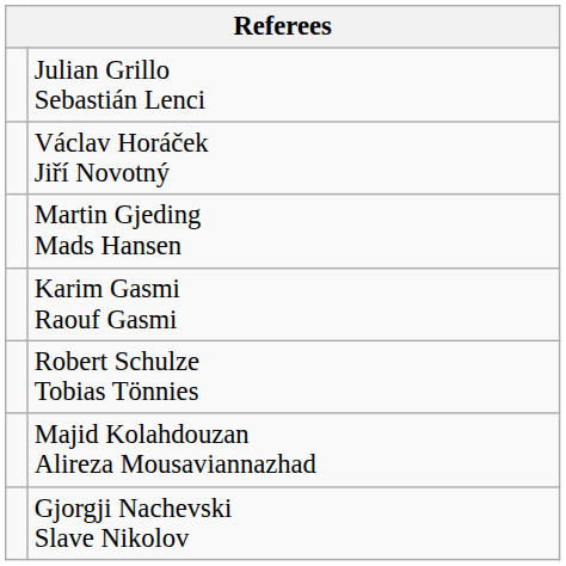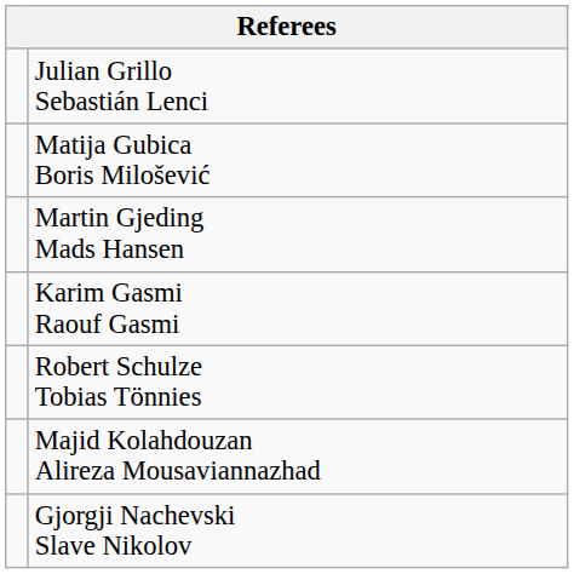 <table class="wikitable" style="width:330px;">
 <tr>
 <th colspan="2">Referees</th>
 </tr>
 <tr>
 <td style="text-align: left;"></td>
 <td>Julian Grillo<br>Sebastián Lenci</td>
 </tr>
 <tr>
 <td style="text-align: left;"></td>
-<td>Václav Horáček<br>Jiří Novotný</td>
+<td>Matija Gubica<br>Boris Milošević</td>
 </tr>
 <tr>
 <td style="text-align: left;"></td>
 <td>Martin Gjeding<br>Mads Hansen</td>
 </tr>
 <tr>
 <td style="text-align: left;"></td>
 <td>Karim Gasmi<br>Raouf Gasmi</td>
 </tr>
 <tr>
 <td style="text-align: left;"></td>
 <td>Robert Schulze<br>Tobias Tönnies</td>
 </tr>
 <tr>
 <td style="text-align: left;"></td>
 <td>Majid Kolahdouzan<br>Alireza Mousaviannazhad</td>
 </tr>
 <tr>
 <td style="text-align: left;"></td>
 <td>Gjorgji Nachevski<br>Slave Nikolov</td>
 </tr>
 </table>
